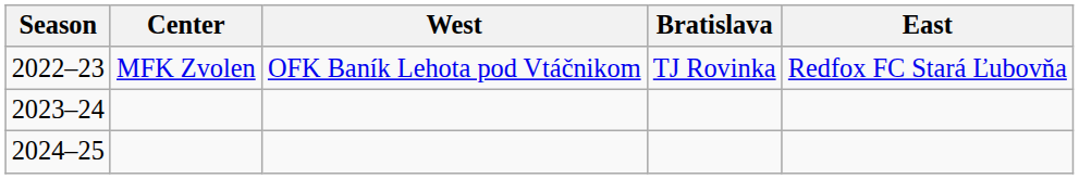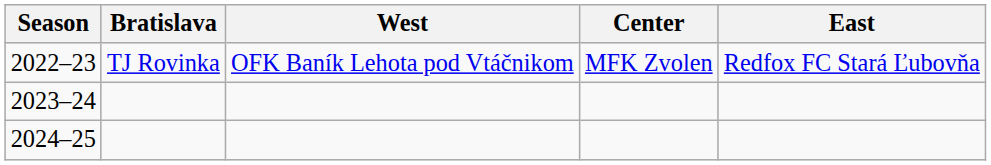 <table class="wikitable" style="text-align:center;margin-left:1em">
 <tr>
 <th>Season</th>
+<th>Bratislava</th>
+<th>West</th>
 <th>Center</th>
-<th>West</th>
-<th>Bratislava</th>
 <th>East</th>
 </tr>
 <tr>
 <td>2022–23</td>
+<td><a href='#'>TJ Rovinka</a></td>
+<td><a href='#'>OFK Baník Lehota pod Vtáčnikom</a></td>
 <td><a href='#'>MFK Zvolen</a></td>
-<td><a href='#'>OFK Baník Lehota pod Vtáčnikom</a></td>
-<td><a href='#'>TJ Rovinka</a></td>
 <td><a href='#'>Redfox FC Stará Ľubovňa</a></td>
 </tr>
 <tr>
 <td>2023–24</td>
 <td></td>
 <td></td>
 <td></td>
 <td></td>
 </tr>
 <tr>
 <td>2024–25</td>
 <td></td>
 <td></td>
 <td></td>
 <td></td>
 </tr>
 </table>
